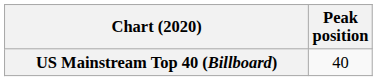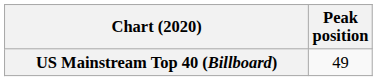 <table class="wikitable plainrowheaders" style="text-align:center">
 <tr>
 <th scope="col">Chart (2020)</th>
 <th scope="col">Peak<br>position</th>
 </tr>
 <tr>
 <th scope="row" style="width:18em">US Mainstream Top 40 (<em>Billboard</em>)</th>
-<td>40</td>
+<td>49</td>
 </tr>
 </table>
